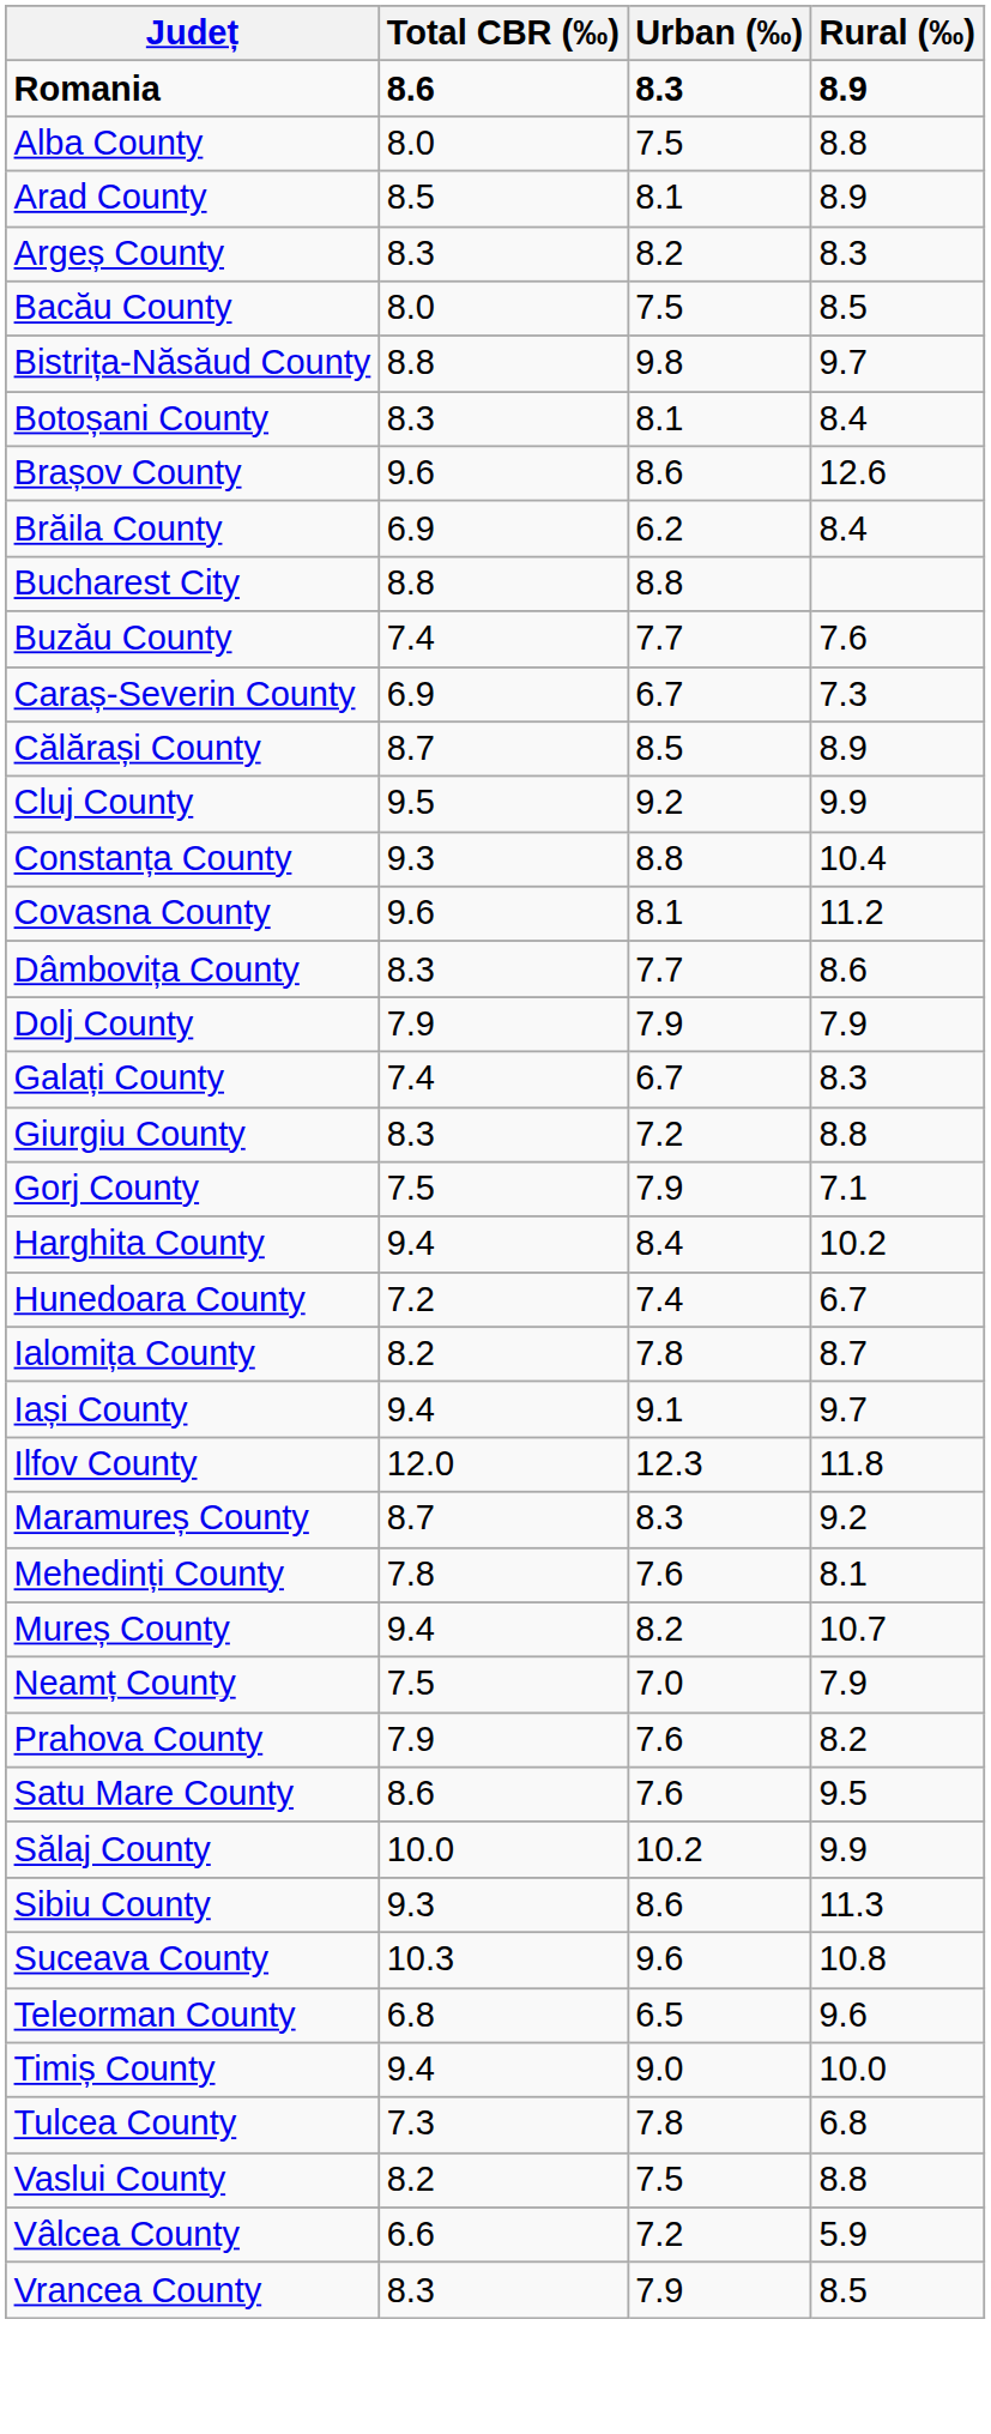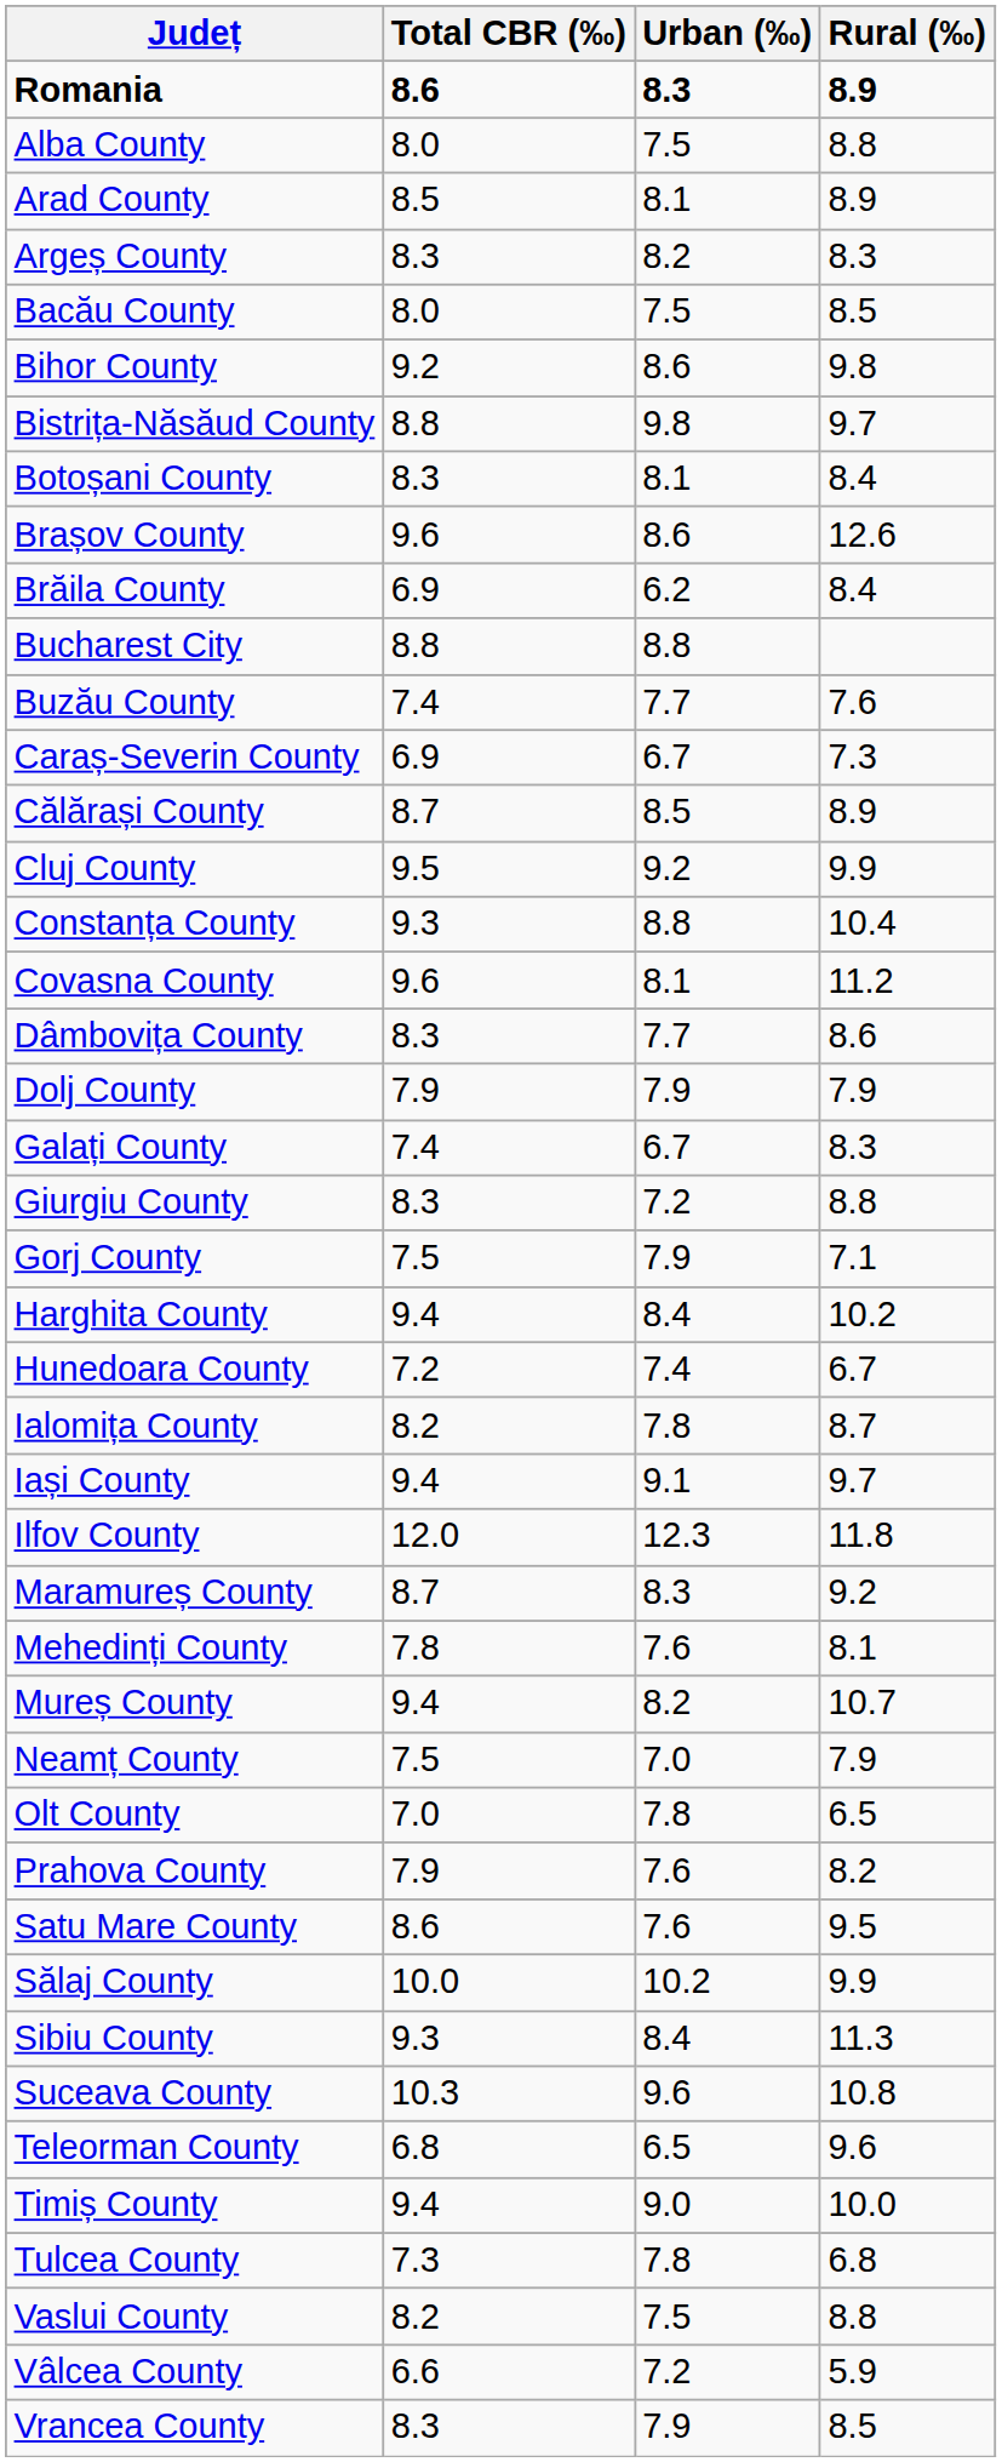 <table class="wikitable sortable">
 <tr>
 <th><a href='#'>Județ</a></th>
 <th>Total CBR (‰)</th>
 <th>Urban (‰)</th>
 <th>Rural (‰)</th>
 </tr>
 <tr>
 <td><strong>Romania</strong></td>
 <td><strong>8.6</strong></td>
 <td><strong>8.3</strong></td>
 <td><strong>8.9</strong></td>
 </tr>
 <tr>
 <td><a href='#'>Alba County</a></td>
 <td>8.0</td>
 <td>7.5</td>
 <td>8.8</td>
 </tr>
 <tr>
 <td><a href='#'>Arad County</a></td>
 <td>8.5</td>
 <td>8.1</td>
 <td>8.9</td>
 </tr>
 <tr>
 <td><a href='#'>Argeș County</a></td>
 <td>8.3</td>
 <td>8.2</td>
 <td>8.3</td>
 </tr>
 <tr>
 <td><a href='#'>Bacău County</a></td>
 <td>8.0</td>
 <td>7.5</td>
 <td>8.5</td>
+</tr>
+<tr>
+<td><a href='#'>Bihor County</a></td>
+<td>9.2</td>
+<td>8.6</td>
+<td>9.8</td>
 </tr>
 <tr>
 <td><a href='#'>Bistrița-Năsăud County</a></td>
 <td>8.8</td>
 <td>9.8</td>
 <td>9.7</td>
 </tr>
 <tr>
 <td><a href='#'>Botoșani County</a></td>
 <td>8.3</td>
 <td>8.1</td>
 <td>8.4</td>
 </tr>
 <tr>
 <td><a href='#'>Brașov County</a></td>
 <td>9.6</td>
 <td>8.6</td>
 <td>12.6</td>
 </tr>
 <tr>
 <td><a href='#'>Brăila County</a></td>
 <td>6.9</td>
 <td>6.2</td>
 <td>8.4</td>
 </tr>
 <tr>
 <td><a href='#'> Bucharest City</a></td>
 <td>8.8</td>
 <td>8.8</td>
 <td></td>
 </tr>
 <tr>
 <td><a href='#'>Buzău County</a></td>
 <td>7.4</td>
 <td>7.7</td>
 <td>7.6</td>
 </tr>
 <tr>
 <td><a href='#'>Caraș-Severin County</a></td>
 <td>6.9</td>
 <td>6.7</td>
 <td>7.3</td>
 </tr>
 <tr>
 <td><a href='#'>Călărași County</a></td>
 <td>8.7</td>
 <td>8.5</td>
 <td>8.9</td>
 </tr>
 <tr>
 <td><a href='#'>Cluj County</a></td>
 <td>9.5</td>
 <td>9.2</td>
 <td>9.9</td>
 </tr>
 <tr>
 <td><a href='#'>Constanța County</a></td>
 <td>9.3</td>
 <td>8.8</td>
 <td>10.4</td>
 </tr>
 <tr>
 <td><a href='#'>Covasna County</a></td>
 <td>9.6</td>
 <td>8.1</td>
 <td>11.2</td>
 </tr>
 <tr>
 <td><a href='#'>Dâmbovița County</a></td>
 <td>8.3</td>
 <td>7.7</td>
 <td>8.6</td>
 </tr>
 <tr>
 <td><a href='#'>Dolj County</a></td>
 <td>7.9</td>
 <td>7.9</td>
 <td>7.9</td>
 </tr>
 <tr>
 <td><a href='#'>Galați County</a></td>
 <td>7.4</td>
 <td>6.7</td>
 <td>8.3</td>
 </tr>
 <tr>
 <td><a href='#'>Giurgiu County</a></td>
 <td>8.3</td>
 <td>7.2</td>
 <td>8.8</td>
 </tr>
 <tr>
 <td><a href='#'>Gorj County</a></td>
 <td>7.5</td>
 <td>7.9</td>
 <td>7.1</td>
 </tr>
 <tr>
 <td><a href='#'>Harghita County</a></td>
 <td>9.4</td>
 <td>8.4</td>
 <td>10.2</td>
 </tr>
 <tr>
 <td><a href='#'>Hunedoara County</a></td>
 <td>7.2</td>
 <td>7.4</td>
 <td>6.7</td>
 </tr>
 <tr>
 <td><a href='#'>Ialomița County</a></td>
 <td>8.2</td>
 <td>7.8</td>
 <td>8.7</td>
 </tr>
 <tr>
 <td><a href='#'>Iași County</a></td>
 <td>9.4</td>
 <td>9.1</td>
 <td>9.7</td>
 </tr>
 <tr>
 <td><a href='#'>Ilfov County</a></td>
 <td>12.0</td>
 <td>12.3</td>
 <td>11.8</td>
 </tr>
 <tr>
 <td><a href='#'>Maramureș County</a></td>
 <td>8.7</td>
 <td>8.3</td>
 <td>9.2</td>
 </tr>
 <tr>
 <td><a href='#'>Mehedinți County</a></td>
 <td>7.8</td>
 <td>7.6</td>
 <td>8.1</td>
 </tr>
 <tr>
 <td><a href='#'>Mureș County</a></td>
 <td>9.4</td>
 <td>8.2</td>
 <td>10.7</td>
 </tr>
 <tr>
 <td><a href='#'>Neamț County</a></td>
 <td>7.5</td>
 <td>7.0</td>
 <td>7.9</td>
 </tr>
 <tr>
+<td><a href='#'>Olt County</a></td>
+<td>7.0</td>
+<td>7.8</td>
+<td>6.5</td>
+</tr>
+<tr>
 <td><a href='#'>Prahova County</a></td>
 <td>7.9</td>
 <td>7.6</td>
 <td>8.2</td>
 </tr>
 <tr>
 <td><a href='#'>Satu Mare County</a></td>
 <td>8.6</td>
 <td>7.6</td>
 <td>9.5</td>
 </tr>
 <tr>
 <td><a href='#'>Sălaj County</a></td>
 <td>10.0</td>
 <td>10.2</td>
 <td>9.9</td>
 </tr>
 <tr>
 <td><a href='#'>Sibiu County</a></td>
 <td>9.3</td>
-<td>8.6</td>
+<td>8.4</td>
 <td>11.3</td>
 </tr>
 <tr>
 <td><a href='#'>Suceava County</a></td>
 <td>10.3</td>
 <td>9.6</td>
 <td>10.8</td>
 </tr>
 <tr>
 <td><a href='#'>Teleorman County</a></td>
 <td>6.8</td>
 <td>6.5</td>
 <td>9.6</td>
 </tr>
 <tr>
 <td><a href='#'>Timiș County</a></td>
 <td>9.4</td>
 <td>9.0</td>
 <td>10.0</td>
 </tr>
 <tr>
 <td><a href='#'>Tulcea County</a></td>
 <td>7.3</td>
 <td>7.8</td>
 <td>6.8</td>
 </tr>
 <tr>
 <td><a href='#'>Vaslui County</a></td>
 <td>8.2</td>
 <td>7.5</td>
 <td>8.8</td>
 </tr>
 <tr>
 <td><a href='#'>Vâlcea County</a></td>
 <td>6.6</td>
 <td>7.2</td>
 <td>5.9</td>
 </tr>
 <tr>
 <td><a href='#'>Vrancea County</a></td>
 <td>8.3</td>
 <td>7.9</td>
 <td>8.5</td>
 </tr>
 </table>
